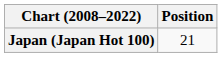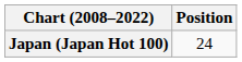 <table class="wikitable plainrowheaders" style="text-align:center">
 <tr>
 <th scope="col">Chart (2008–2022)</th>
 <th scope="col">Position</th>
 </tr>
 <tr>
 <th scope="row">Japan (Japan Hot 100)</th>
-<td>21</td>
+<td>24</td>
 </tr>
 </table>
